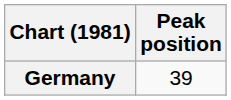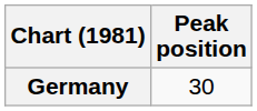 <table class="wikitable plainrowheaders" style="text-align:center">
 <tr>
 <th scope="col">Chart (1981)</th>
 <th scope="col">Peak<br>position</th>
 </tr>
 <tr>
 <th scope="row">Germany</th>
-<td align="center">39</td>
+<td align="center">30</td>
 </tr>
 </table>
